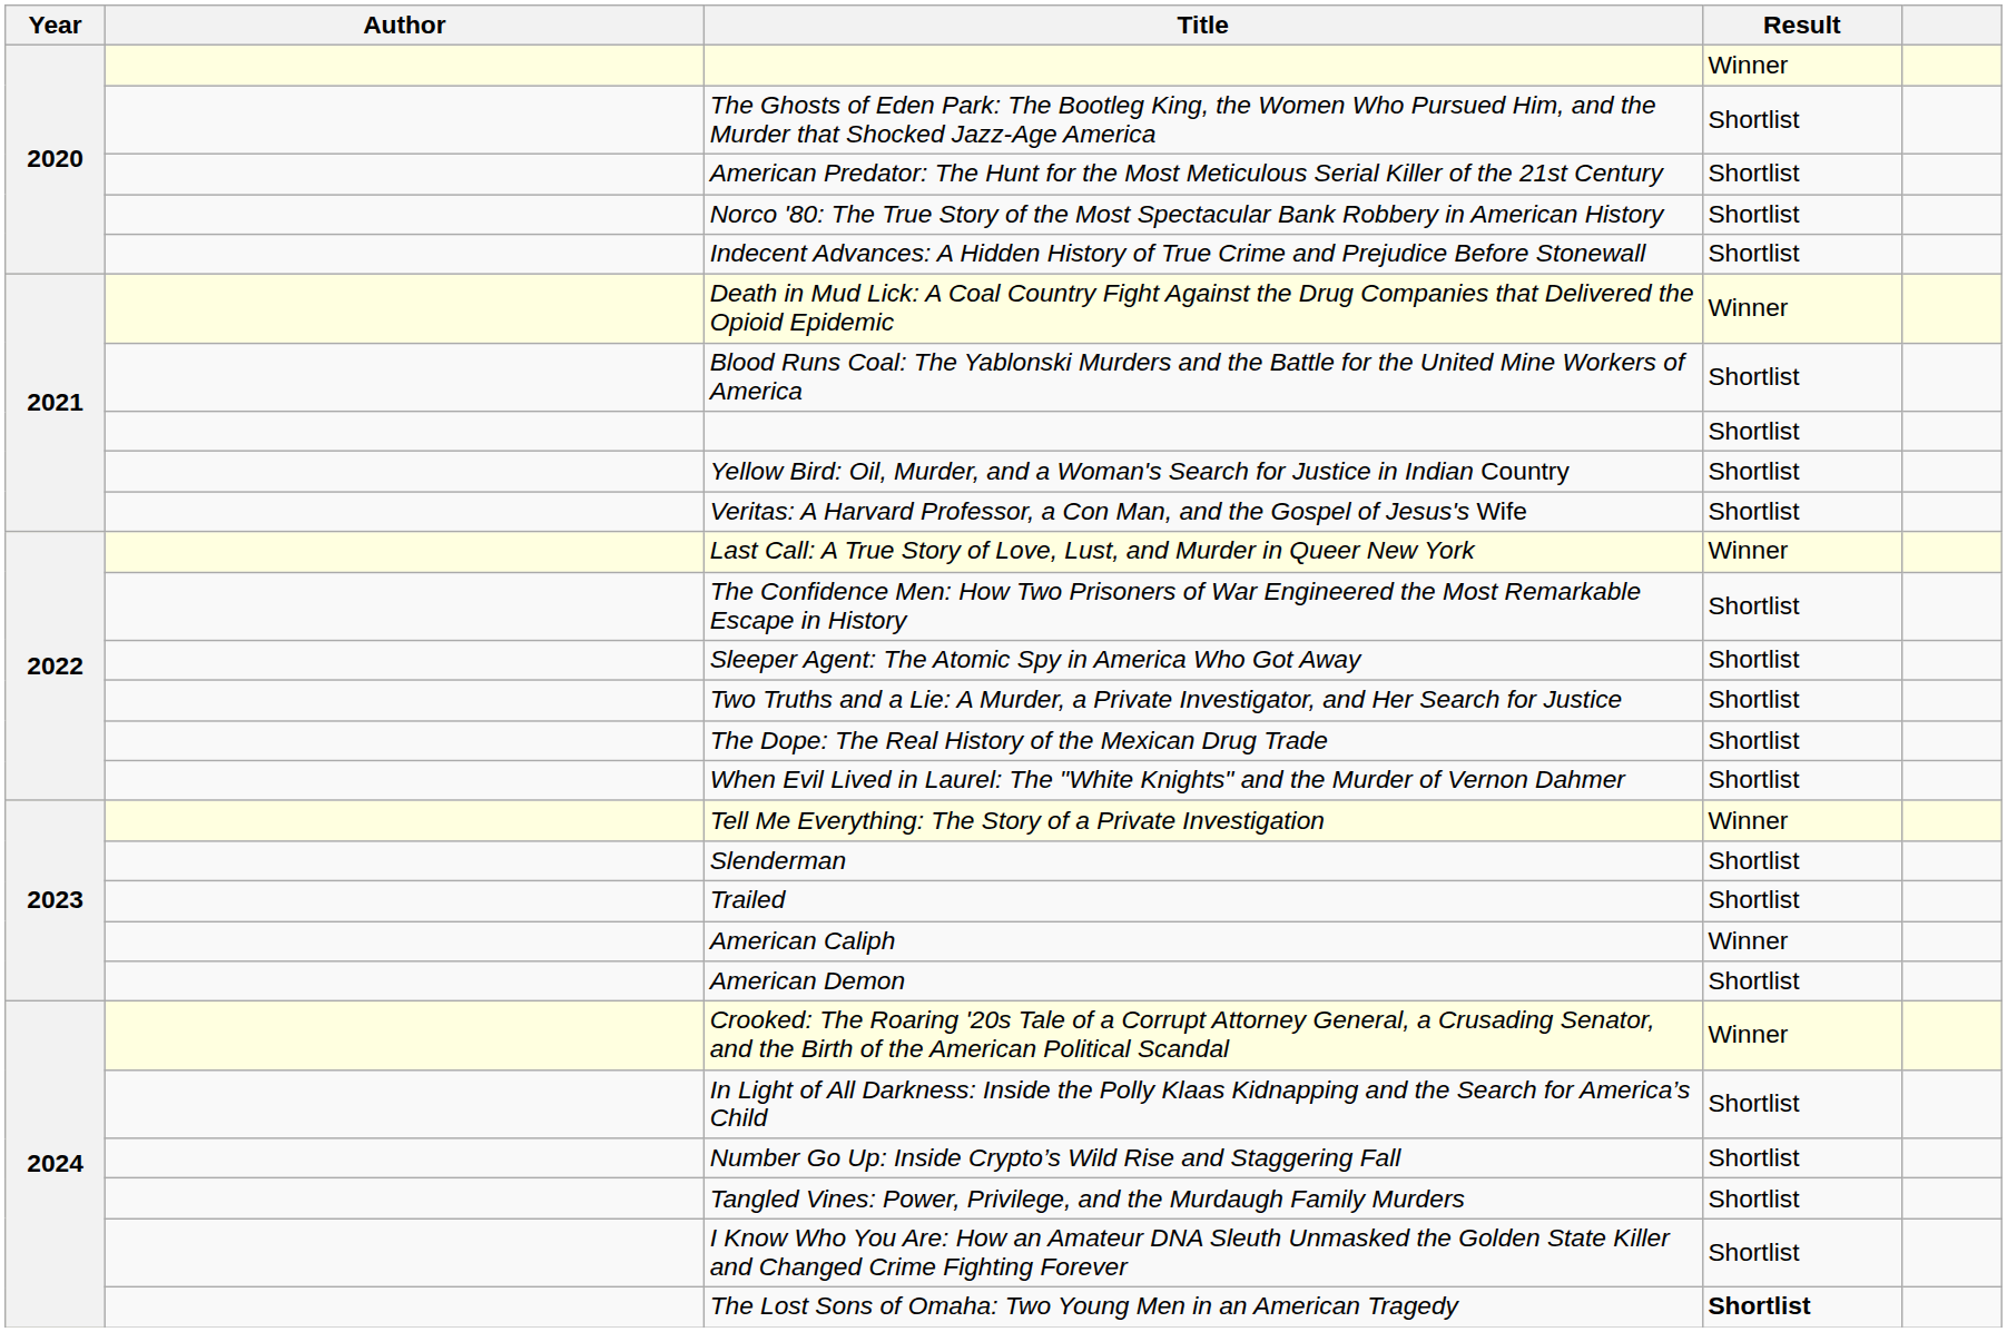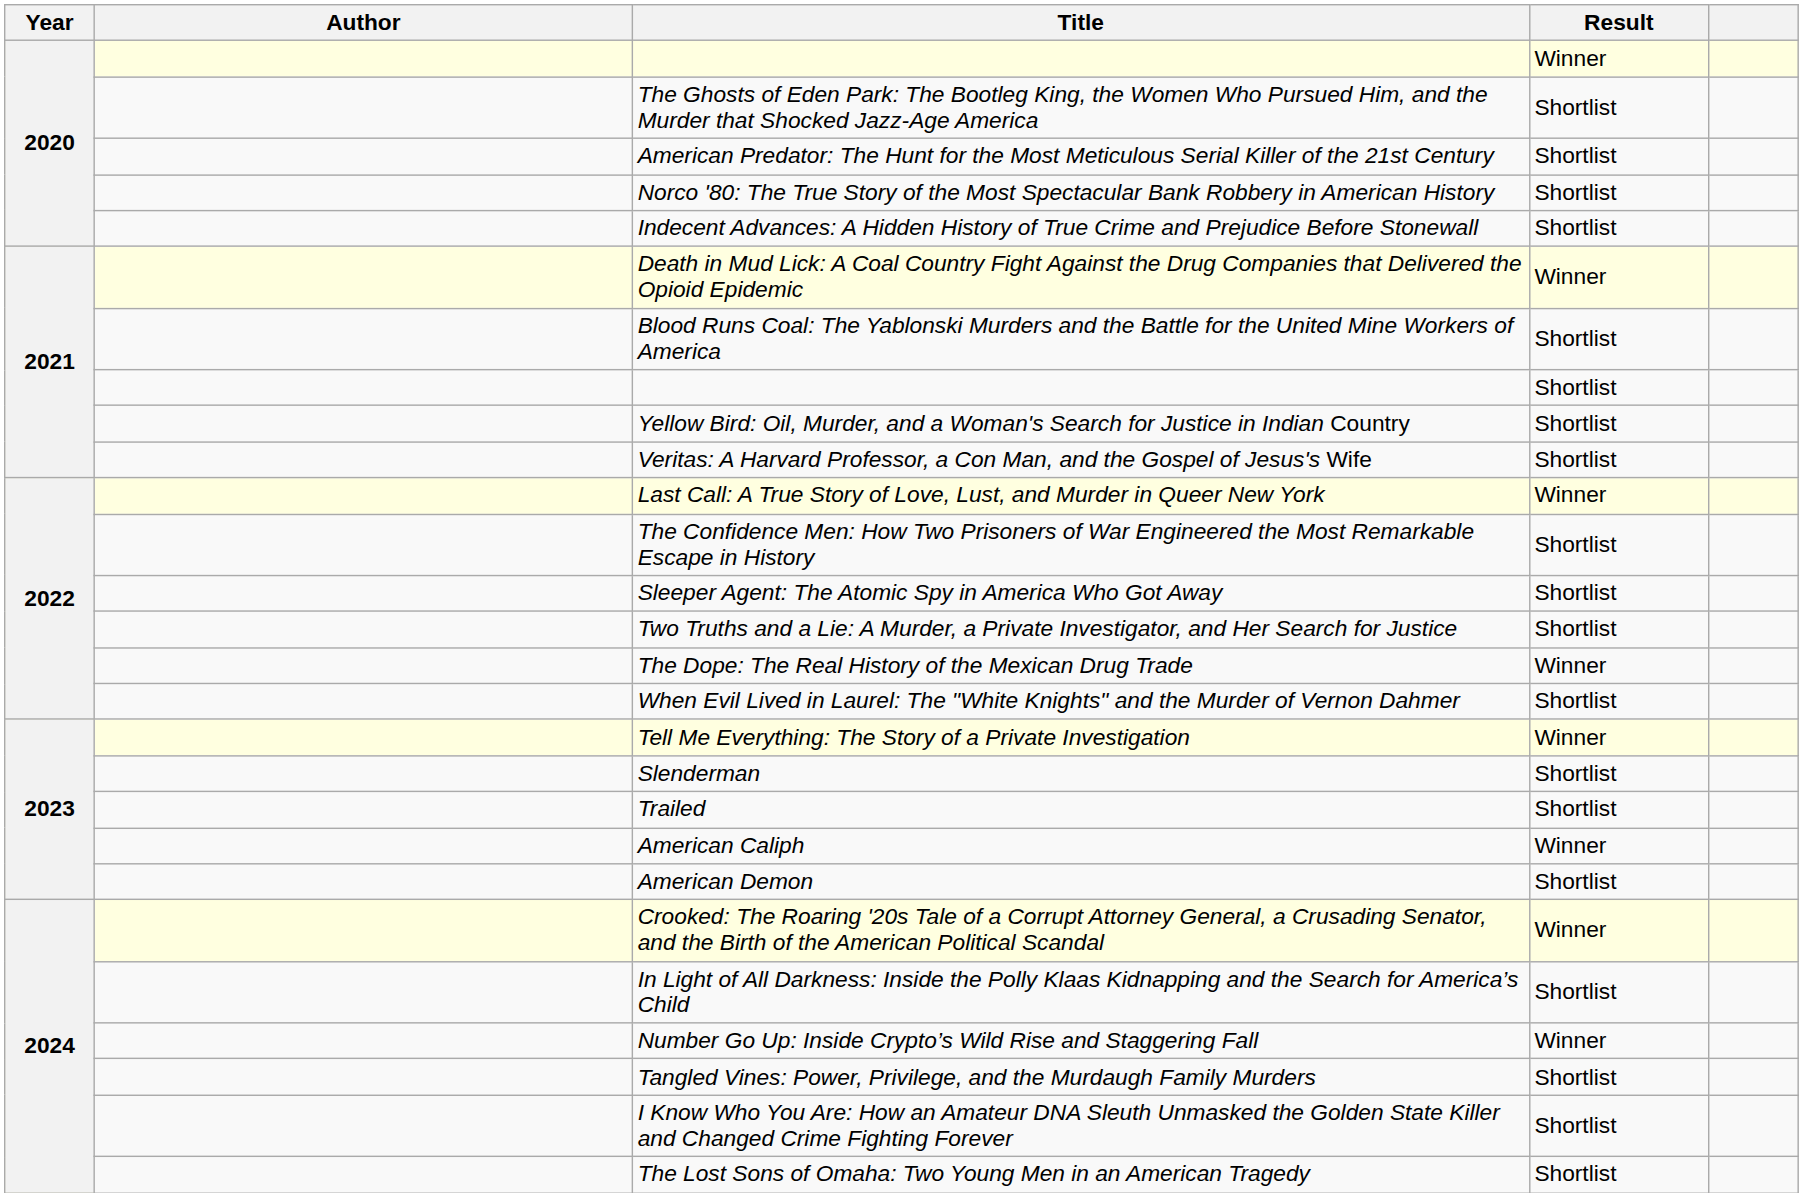 <table class="wikitable sortable mw-collapsible" style="width:100%">
 <tr>
 <th scope="col" width="5%">Year</th>
 <th scope="col" width="30%">Author</th>
 <th scope="col" width="50%">Title</th>
 <th scope="col" width="10%">Result</th>
 <th scope="col" width="50%"></th>
 </tr>
 <tr style="background:lightyellow;">
 <th rowspan="5">2020</th>
 <td></td>
 <td><em></em></td>
 <td>Winner</td>
 <td></td>
 </tr>
 <tr>
 <td></td>
 <td><em>The Ghosts of Eden Park: The Bootleg King, the Women Who Pursued Him, and the Murder that Shocked Jazz-Age America</em></td>
 <td>Shortlist</td>
 <td></td>
 </tr>
 <tr>
 <td></td>
 <td><em>American Predator: The Hunt for the Most Meticulous Serial Killer of the 21st Century</em></td>
 <td>Shortlist</td>
 <td></td>
 </tr>
 <tr>
 <td></td>
 <td><em>Norco '80: The True Story of the Most Spectacular Bank Robbery in American History</em></td>
 <td>Shortlist</td>
 <td></td>
 </tr>
 <tr>
 <td></td>
 <td><em>Indecent Advances: A Hidden History of True Crime and Prejudice Before Stonewall</em></td>
 <td>Shortlist</td>
 <td></td>
 </tr>
 <tr style="background:lightyellow;">
 <th rowspan="5">2021</th>
 <td></td>
 <td><em>Death in Mud Lick: A Coal Country Fight Against the Drug Companies that Delivered the Opioid Epidemic</em></td>
 <td>Winner</td>
 <td></td>
 </tr>
 <tr>
 <td></td>
 <td><em>Blood Runs Coal: The Yablonski Murders and the Battle for the United Mine Workers of America</em></td>
 <td>Shortlist</td>
 <td></td>
 </tr>
 <tr>
 <td></td>
 <td><em></em></td>
 <td>Shortlist</td>
 <td></td>
 </tr>
 <tr>
 <td></td>
 <td><em>Yellow Bird: Oil, Murder, and a Woman's Search for Justice in Indian</em> Country</td>
 <td>Shortlist</td>
 <td></td>
 </tr>
 <tr>
 <td></td>
 <td><em>Veritas: A Harvard Professor, a Con Man, and the Gospel of Jesus's</em> Wife</td>
 <td>Shortlist</td>
 <td></td>
 </tr>
 <tr style="background:lightyellow;">
 <th rowspan="6">2022</th>
 <td></td>
 <td><em>Last Call: A True Story of Love, Lust, and Murder in Queer New York</em></td>
 <td>Winner</td>
 <td></td>
 </tr>
 <tr>
 <td></td>
 <td><em>The Confidence Men: How Two Prisoners of War Engineered the Most Remarkable Escape in History</em></td>
 <td>Shortlist</td>
 <td></td>
 </tr>
 <tr>
 <td></td>
 <td><em>Sleeper Agent: The Atomic Spy in America Who Got Away</em></td>
 <td>Shortlist</td>
 <td></td>
 </tr>
 <tr>
 <td></td>
 <td><em>Two Truths and a Lie: A Murder, a Private Investigator, and Her Search for Justice</em></td>
 <td>Shortlist</td>
 <td></td>
 </tr>
 <tr>
 <td></td>
 <td><em>The Dope: The Real History of the Mexican Drug Trade</em></td>
-<td>Shortlist</td>
+<td>Winner</td>
 <td></td>
 </tr>
 <tr>
 <td></td>
 <td><em>When Evil Lived in Laurel: The "White Knights" and the Murder of Vernon Dahmer </em></td>
 <td>Shortlist</td>
 <td></td>
 </tr>
 <tr style="background:lightyellow;">
 <th rowspan="5">2023</th>
 <td></td>
 <td><em>Tell Me Everything: The Story of a Private Investigation</em></td>
 <td>Winner</td>
 <td></td>
 </tr>
 <tr>
 <td></td>
 <td><em>Slenderman</em></td>
 <td>Shortlist</td>
 <td></td>
 </tr>
 <tr>
 <td></td>
 <td><em>Trailed</em></td>
 <td>Shortlist</td>
 <td></td>
 </tr>
 <tr>
 <td></td>
 <td><em>American Caliph</em></td>
 <td>Winner</td>
 <td></td>
 </tr>
 <tr>
 <td></td>
 <td><em>American Demon</em></td>
 <td>Shortlist</td>
 <td></td>
 </tr>
 <tr style="background:lightyellow;">
 <th rowspan="6">2024</th>
 <td></td>
 <td><em>Crooked: The Roaring '20s Tale of a Corrupt Attorney General, a Crusading Senator, and the Birth of the American Political Scandal</em></td>
 <td>Winner</td>
 <td></td>
 </tr>
 <tr>
 <td></td>
 <td><em>In Light of All Darkness: Inside the Polly Klaas Kidnapping and the Search for America’s Child</em></td>
 <td>Shortlist</td>
 <td></td>
 </tr>
 <tr>
 <td></td>
 <td><em>Number Go Up: Inside Crypto’s Wild Rise and Staggering Fall</em></td>
-<td>Shortlist</td>
+<td>Winner</td>
 <td></td>
 </tr>
 <tr>
 <td></td>
 <td><em>Tangled Vines: Power, Privilege, and the Murdaugh Family Murders</em></td>
 <td>Shortlist</td>
 <td></td>
 </tr>
 <tr>
 <td></td>
 <td><em>I Know Who You Are: How an Amateur DNA Sleuth Unmasked the Golden State Killer and Changed Crime Fighting Forever</em></td>
 <td>Shortlist</td>
 <td></td>
 </tr>
 <tr>
 <td></td>
 <td><em>The Lost Sons of Omaha: Two Young Men in an American Tragedy</em></td>
-<td><strong>Shortlist</strong></td>
+<td>Shortlist</td>
 <td></td>
 </tr>
 </table>
